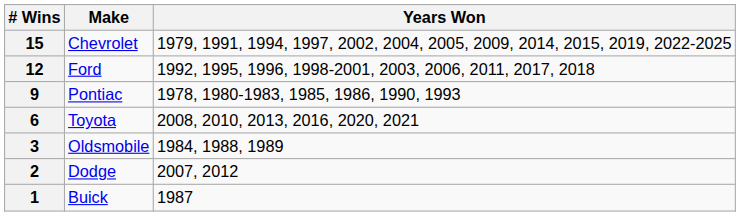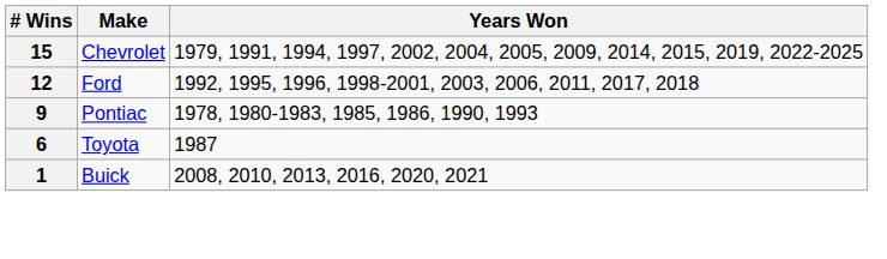 <table class="wikitable" style="font-size: 95%;">
 <tr>
 <th># Wins</th>
 <th>Make</th>
 <th>Years Won</th>
 </tr>
 <tr>
 <th>15</th>
 <td> <a href='#'>Chevrolet</a></td>
 <td>1979, 1991, 1994, 1997, 2002, 2004, 2005, 2009, 2014, 2015, 2019, 2022-2025</td>
 </tr>
 <tr>
 <th>12</th>
 <td> <a href='#'>Ford</a></td>
 <td>1992, 1995, 1996, 1998-2001, 2003, 2006, 2011, 2017, 2018</td>
 </tr>
 <tr>
 <th>9</th>
 <td> <a href='#'>Pontiac</a></td>
 <td>1978, 1980-1983, 1985, 1986, 1990, 1993</td>
 </tr>
 <tr>
 <th>6</th>
 <td> <a href='#'>Toyota</a></td>
-<td>2008, 2010, 2013, 2016, 2020, 2021</td>
-</tr>
-<tr>
-<th>3</th>
-<td> <a href='#'>Oldsmobile</a></td>
-<td>1984, 1988, 1989</td>
-</tr>
-<tr>
-<th>2</th>
-<td> <a href='#'>Dodge</a></td>
-<td>2007, 2012</td>
+<td>1987</td>
 </tr>
 <tr>
 <th>1</th>
 <td> <a href='#'>Buick</a></td>
-<td>1987</td>
+<td>2008, 2010, 2013, 2016, 2020, 2021</td>
 </tr>
 </table>
